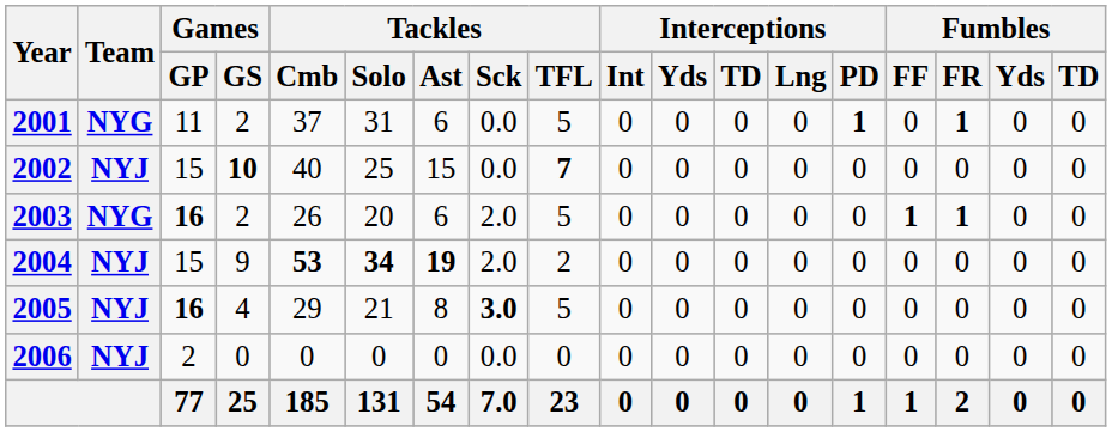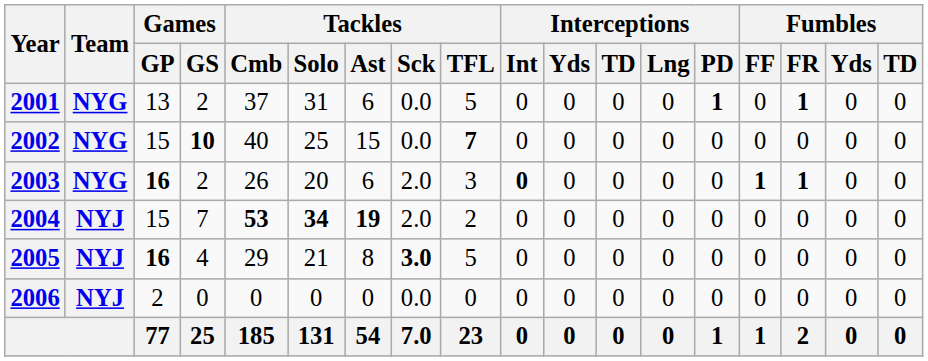 <table class="wikitable" style="text-align:center">
 <tr>
 <th rowspan="2">Year</th>
 <th rowspan="2">Team</th>
 <th colspan="2">Games</th>
 <th colspan="5">Tackles</th>
 <th colspan="5">Interceptions</th>
 <th colspan="4">Fumbles</th>
 </tr>
 <tr>
 <th>GP</th>
 <th>GS</th>
 <th>Cmb</th>
 <th>Solo</th>
 <th>Ast</th>
 <th>Sck</th>
 <th>TFL</th>
 <th>Int</th>
 <th>Yds</th>
 <th>TD</th>
 <th>Lng</th>
 <th>PD</th>
 <th>FF</th>
 <th>FR</th>
 <th>Yds</th>
 <th>TD</th>
 </tr>
 <tr>
 <th><a href='#'>2001</a></th>
 <th><a href='#'>NYG</a></th>
-<td>11</td>
+<td>13</td>
 <td>2</td>
 <td>37</td>
 <td>31</td>
 <td>6</td>
 <td>0.0</td>
 <td>5</td>
 <td>0</td>
 <td>0</td>
 <td>0</td>
 <td>0</td>
 <td><strong>1</strong></td>
 <td>0</td>
 <td><strong>1</strong></td>
 <td>0</td>
 <td>0</td>
 </tr>
 <tr>
 <th><a href='#'>2002</a></th>
-<th><a href='#'>NYJ</a></th>
+<th><a href='#'>NYG</a></th>
 <td>15</td>
 <td><strong>10</strong></td>
 <td>40</td>
 <td>25</td>
 <td>15</td>
 <td>0.0</td>
 <td><strong>7</strong></td>
 <td>0</td>
 <td>0</td>
 <td>0</td>
 <td>0</td>
 <td>0</td>
 <td>0</td>
 <td>0</td>
 <td>0</td>
 <td>0</td>
 </tr>
 <tr>
 <th><a href='#'>2003</a></th>
 <th><a href='#'>NYG</a></th>
 <td><strong>16</strong></td>
 <td>2</td>
 <td>26</td>
 <td>20</td>
 <td>6</td>
 <td>2.0</td>
-<td>5</td>
-<td>0</td>
+<td>3</td>
+<td><strong>0</strong></td>
 <td>0</td>
 <td>0</td>
 <td>0</td>
 <td>0</td>
 <td><strong>1</strong></td>
 <td><strong>1</strong></td>
 <td>0</td>
 <td>0</td>
 </tr>
 <tr>
 <th><a href='#'>2004</a></th>
 <th><a href='#'>NYJ</a></th>
 <td>15</td>
-<td>9</td>
+<td>7</td>
 <td><strong>53</strong></td>
 <td><strong>34</strong></td>
 <td><strong>19</strong></td>
 <td>2.0</td>
 <td>2</td>
 <td>0</td>
 <td>0</td>
 <td>0</td>
 <td>0</td>
 <td>0</td>
 <td>0</td>
 <td>0</td>
 <td>0</td>
 <td>0</td>
 </tr>
 <tr>
 <th><a href='#'>2005</a></th>
 <th><a href='#'>NYJ</a></th>
 <td><strong>16</strong></td>
 <td>4</td>
 <td>29</td>
 <td>21</td>
 <td>8</td>
 <td><strong>3.0</strong></td>
 <td>5</td>
 <td>0</td>
 <td>0</td>
 <td>0</td>
 <td>0</td>
 <td>0</td>
 <td>0</td>
 <td>0</td>
 <td>0</td>
 <td>0</td>
 </tr>
 <tr>
 <th><a href='#'>2006</a></th>
 <th><a href='#'>NYJ</a></th>
 <td>2</td>
 <td>0</td>
 <td>0</td>
 <td>0</td>
 <td>0</td>
 <td>0.0</td>
 <td>0</td>
 <td>0</td>
 <td>0</td>
 <td>0</td>
 <td>0</td>
 <td>0</td>
 <td>0</td>
 <td>0</td>
 <td>0</td>
 <td>0</td>
 </tr>
 <tr>
 <th colspan="2"></th>
 <th>77</th>
 <th>25</th>
 <th>185</th>
 <th>131</th>
 <th>54</th>
 <th>7.0</th>
 <th>23</th>
 <th>0</th>
 <th>0</th>
 <th>0</th>
 <th>0</th>
 <th>1</th>
 <th>1</th>
 <th>2</th>
 <th>0</th>
 <th>0</th>
 </tr>
 </table>
